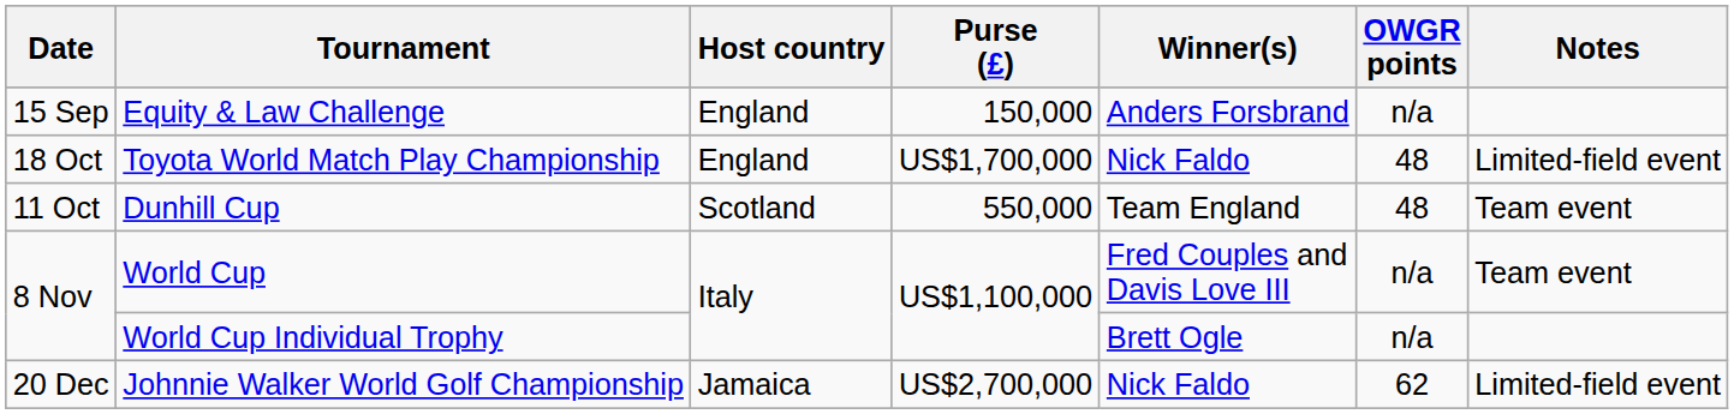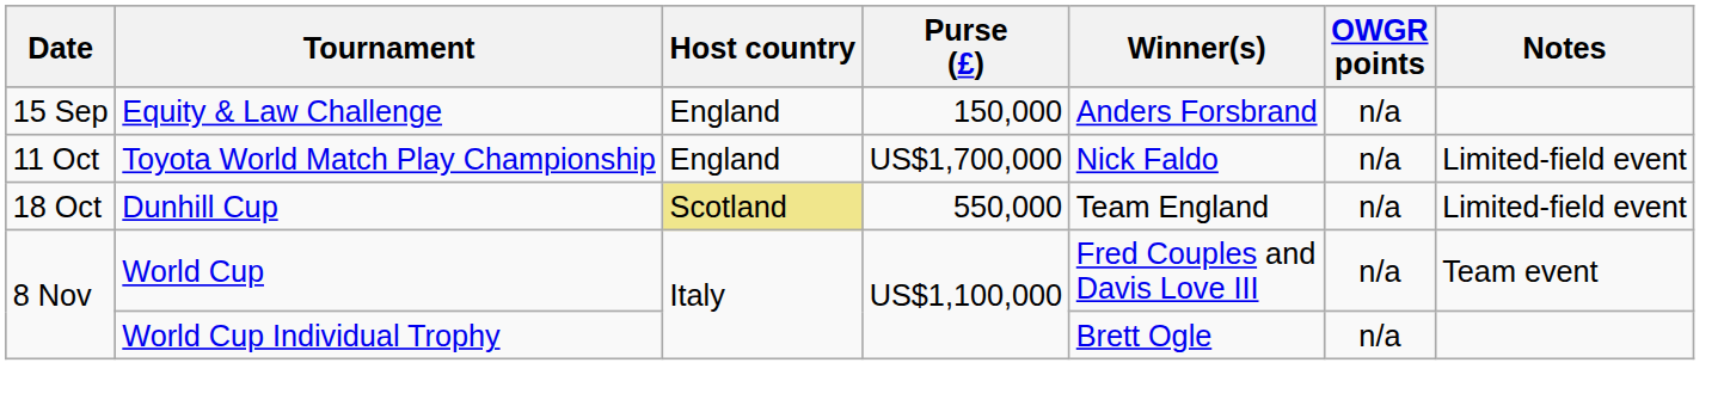 <table class="wikitable" style="font-size:95%">
 <tr>
 <th>Date</th>
 <th>Tournament</th>
 <th>Host country</th>
 <th>Purse<br>(<a href='#'>£</a>)</th>
 <th>Winner(s)</th>
 <th><a href='#'>OWGR</a><br>points</th>
 <th>Notes</th>
 </tr>
 <tr>
 <td>15 Sep</td>
 <td><a href='#'>Equity & Law Challenge</a></td>
 <td>England</td>
 <td align=right>150,000</td>
 <td> <a href='#'>Anders Forsbrand</a></td>
 <td align=center>n/a</td>
 <td></td>
 </tr>
 <tr>
-<td>18 Oct</td>
+<td>11 Oct</td>
 <td><a href='#'>Toyota World Match Play Championship</a></td>
 <td>England</td>
 <td align=right>US$1,700,000</td>
 <td> <a href='#'>Nick Faldo</a></td>
-<td align=center>48</td>
+<td align=center>n/a</td>
 <td>Limited-field event</td>
 </tr>
 <tr>
-<td>11 Oct</td>
+<td>18 Oct</td>
 <td><a href='#'>Dunhill Cup</a></td>
-<td>Scotland</td>
+<td style="background: khaki;">Scotland</td>
 <td align=right>550,000</td>
 <td> Team England</td>
-<td align=center>48</td>
-<td>Team event</td>
+<td align=center>n/a</td>
+<td>Limited-field event</td>
 </tr>
 <tr>
 <td rowspan=2>8 Nov</td>
 <td><a href='#'>World Cup</a></td>
 <td rowspan=2>Italy</td>
 <td rowspan=2 align=right>US$1,100,000</td>
 <td> <a href='#'>Fred Couples</a> and<br> <a href='#'>Davis Love III</a></td>
 <td align=center>n/a</td>
 <td>Team event</td>
 </tr>
 <tr>
 <td><a href='#'>World Cup Individual Trophy</a></td>
 <td> <a href='#'>Brett Ogle</a></td>
 <td align=center>n/a</td>
 <td></td>
 </tr>
-<tr>
-<td>20 Dec</td>
-<td><a href='#'>Johnnie Walker World Golf Championship</a></td>
-<td>Jamaica</td>
-<td align=right>US$2,700,000</td>
-<td> <a href='#'>Nick Faldo</a></td>
-<td align=center>62</td>
-<td>Limited-field event</td>
-</tr>
 </table>
